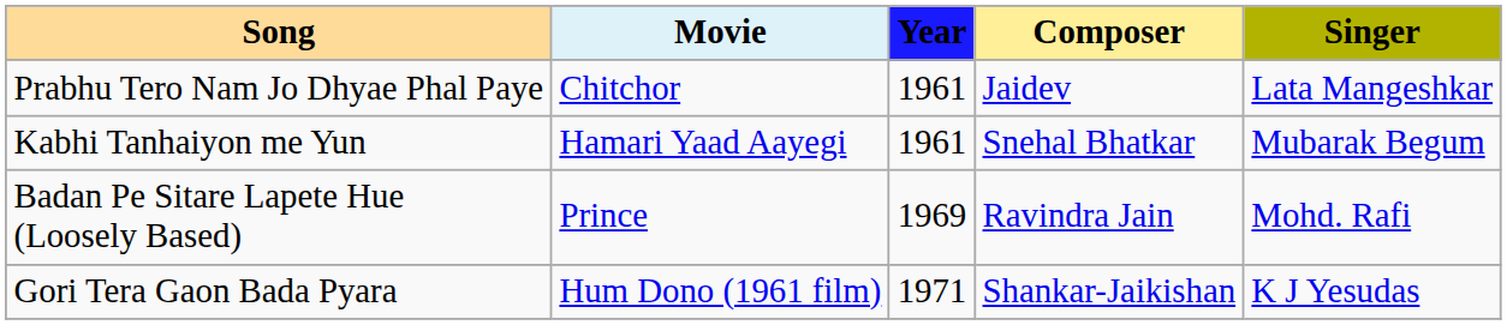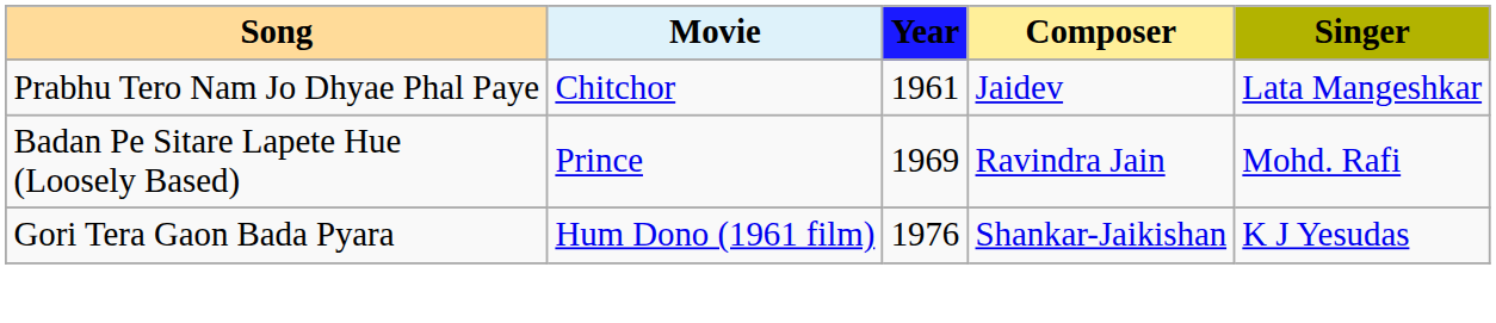 <table class="wikitable">
 <tr>
 <th style="background:#FFDB99">Song</th>
 <th style="background:#DEF2FA">Movie</th>
 <th style="background:#1A1AFF">Year</th>
 <th style="background:#FFEF99">Composer</th>
 <th style="background:#B2B300">Singer</th>
 </tr>
 <tr>
 <td>Prabhu Tero Nam Jo Dhyae Phal Paye</td>
 <td><a href='#'>Chitchor</a></td>
 <td>1961</td>
 <td><a href='#'>Jaidev</a></td>
 <td><a href='#'>Lata Mangeshkar</a></td>
 </tr>
 <tr>
-<td>Kabhi Tanhaiyon me Yun</td>
-<td><a href='#'>Hamari Yaad Aayegi</a></td>
-<td>1961</td>
-<td><a href='#'>Snehal Bhatkar</a></td>
-<td><a href='#'>Mubarak Begum</a></td>
-</tr>
-<tr>
 <td>Badan Pe Sitare Lapete Hue<br>(Loosely Based)</td>
 <td><a href='#'>Prince</a></td>
 <td>1969</td>
 <td><a href='#'>Ravindra Jain</a></td>
 <td><a href='#'>Mohd. Rafi</a></td>
 </tr>
 <tr>
 <td>Gori Tera Gaon Bada Pyara</td>
 <td><a href='#'>Hum Dono (1961 film)</a></td>
-<td>1971</td>
+<td>1976</td>
 <td><a href='#'>Shankar-Jaikishan</a></td>
 <td><a href='#'>K J Yesudas</a></td>
 </tr>
 </table>
